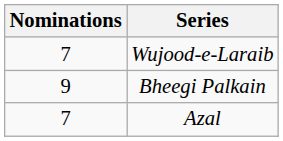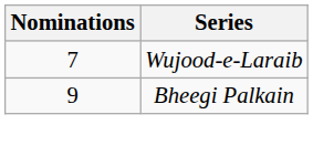 <table class="wikitable sortable" style="text-align:center;">
 <tr>
 <th scope="col" style="width:55px;">Nominations</th>
 <th scope="col">Series</th>
 </tr>
 <tr>
 <td>7</td>
 <td><em>Wujood-e-Laraib</em></td>
 </tr>
 <tr>
 <td>9</td>
 <td><em>Bheegi Palkain</em></td>
 </tr>
-<tr>
-<td>7</td>
-<td><em>Azal</em></td>
-</tr>
 </table>
